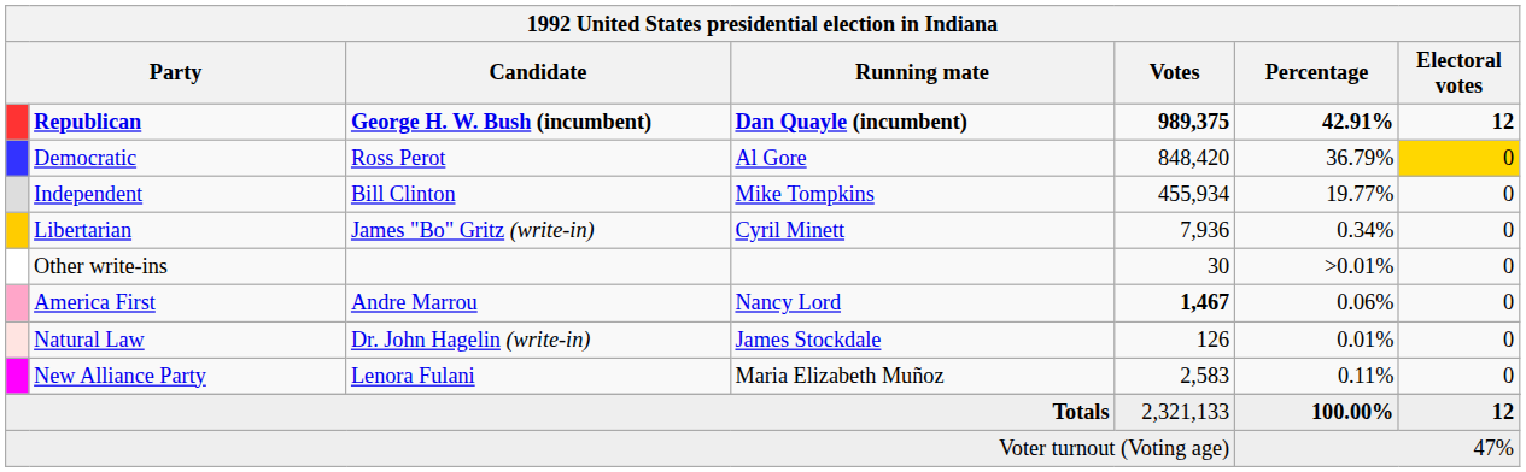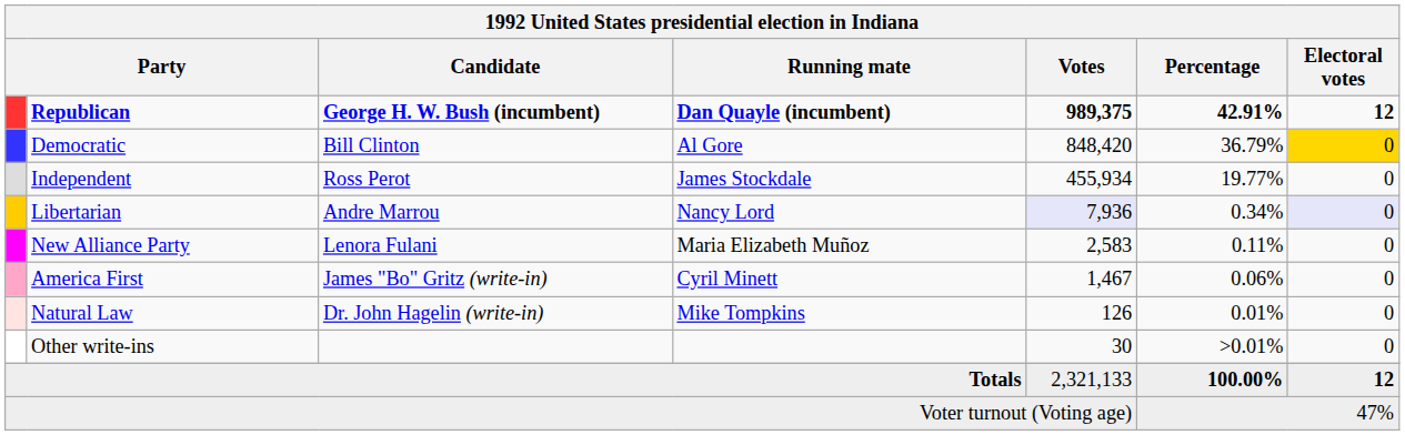 <table class="wikitable" style="font-size: 95%;">
 <tr>
 <th colspan="7">1992 United States presidential election in Indiana</th>
 </tr>
 <tr>
 <th colspan="2" style="width: 15em">Party</th>
 <th style="width: 17em">Candidate</th>
 <th style="width: 17em">Running mate</th>
 <th style="width: 5em">Votes</th>
 <th style="width: 7em">Percentage</th>
 <th style="width: 5em">Electoral votes</th>
 </tr>
 <tr>
 <th style="background-color:#FF3333; width: 3px"></th>
 <td style="width: 130px"><strong><a href='#'>Republican</a></strong></td>
 <td><strong><a href='#'>George H. W. Bush</a></strong> <strong>(incumbent)</strong></td>
 <td><strong><a href='#'>Dan Quayle</a></strong> <strong>(incumbent)</strong></td>
 <td align="right"><strong>989,375</strong></td>
 <td align="right"><strong>42.91%</strong></td>
 <td align="right"><strong>12</strong></td>
 </tr>
 <tr>
 <th style="background-color:#3333FF; width: 3px"></th>
 <td style="width: 130px"><a href='#'>Democratic</a></td>
-<td><a href='#'>Ross Perot</a></td>
+<td><a href='#'>Bill Clinton</a></td>
 <td><a href='#'>Al Gore</a></td>
 <td align="right">848,420</td>
 <td align="right">36.79%</td>
 <td align="right" style="background: gold;">0</td>
 </tr>
 <tr>
 <th style="background-color:#DDDDDD; width: 3px"></th>
 <td style="width: 130px"><a href='#'>Independent</a></td>
-<td><a href='#'>Bill Clinton</a></td>
-<td><a href='#'>Mike Tompkins</a></td>
+<td><a href='#'>Ross Perot</a></td>
+<td><a href='#'>James Stockdale</a></td>
 <td align="right">455,934</td>
 <td align="right">19.77%</td>
 <td align="right">0</td>
 </tr>
 <tr>
 <th style="background-color:#FFCC00; width: 3px"></th>
 <td style="width: 130px"><a href='#'>Libertarian</a></td>
+<td><a href='#'>Andre Marrou</a></td>
+<td><a href='#'>Nancy Lord</a></td>
+<td align="right" style="background: lavender;">7,936</td>
+<td align="right">0.34%</td>
+<td align="right" style="background: lavender;">0</td>
+</tr>
+<tr>
+<th style="background-color:#FF00FF; width: 3px"></th>
+<td style="width: 130px"><a href='#'>New Alliance Party</a></td>
+<td><a href='#'>Lenora Fulani</a></td>
+<td>Maria Elizabeth Muñoz</td>
+<td align="right">2,583</td>
+<td align="right">0.11%</td>
+<td align="right">0</td>
+</tr>
+<tr>
+<th style="background-color:#FFA6C9; width: 3px"></th>
+<td style="width: 130px"><a href='#'>America First</a></td>
 <td><a href='#'>James "Bo" Gritz</a> <em>(write-in)</em></td>
 <td><a href='#'>Cyril Minett</a></td>
-<td align="right">7,936</td>
-<td align="right">0.34%</td>
+<td align="right">1,467</td>
+<td align="right">0.06%</td>
+<td align="right">0</td>
+</tr>
+<tr>
+<th style="background-color:#ffe4e1; width: 3px"></th>
+<td style="width: 130px"><a href='#'>Natural Law</a></td>
+<td><a href='#'>Dr. John Hagelin</a> <em>(write-in)</em></td>
+<td><a href='#'>Mike Tompkins</a></td>
+<td align="right">126</td>
+<td align="right">0.01%</td>
 <td align="right">0</td>
 </tr>
 <tr>
 <th style="background-color:#FFFFFF; width: 3px"></th>
 <td style="width: 130px">Other write-ins</td>
 <td></td>
 <td></td>
 <td align="right">30</td>
 <td align="right">>0.01%</td>
-<td align="right">0</td>
-</tr>
-<tr>
-<th style="background-color:#FFA6C9; width: 3px"></th>
-<td style="width: 130px"><a href='#'>America First</a></td>
-<td><a href='#'>Andre Marrou</a></td>
-<td><a href='#'>Nancy Lord</a></td>
-<td align="right"><strong>1,467</strong></td>
-<td align="right">0.06%</td>
-<td align="right">0</td>
-</tr>
-<tr>
-<th style="background-color:#ffe4e1; width: 3px"></th>
-<td style="width: 130px"><a href='#'>Natural Law</a></td>
-<td><a href='#'>Dr. John Hagelin</a> <em>(write-in)</em></td>
-<td><a href='#'>James Stockdale</a></td>
-<td align="right">126</td>
-<td align="right">0.01%</td>
-<td align="right">0</td>
-</tr>
-<tr>
-<th style="background-color:#FF00FF; width: 3px"></th>
-<td style="width: 130px"><a href='#'>New Alliance Party</a></td>
-<td><a href='#'>Lenora Fulani</a></td>
-<td>Maria Elizabeth Muñoz</td>
-<td align="right">2,583</td>
-<td align="right">0.11%</td>
 <td align="right">0</td>
 </tr>
 <tr>
 </tr>
 <tr bgcolor="#EEEEEE">
 <td colspan="4" align="right"><strong>Totals</strong></td>
 <td align="right">2,321,133</td>
 <td align="right"><strong>100.00%</strong></td>
 <td align="right"><strong>12</strong></td>
 </tr>
 <tr bgcolor="#EEEEEE">
 <td colspan="5" align="right">Voter turnout (Voting age)</td>
 <td colspan="2" align="right">47%</td>
 </tr>
 </table>
